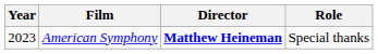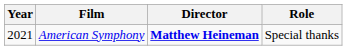 <table class="wikitable">
 <tr>
 <th>Year</th>
 <th>Film</th>
 <th>Director</th>
 <th>Role</th>
 </tr>
 <tr>
-<td>2023</td>
+<td>2021</td>
 <td><em><a href='#'>American Symphony</a></em></td>
 <td><strong><a href='#'>Matthew Heineman</a></strong></td>
 <td>Special thanks</td>
 </tr>
 </table>
